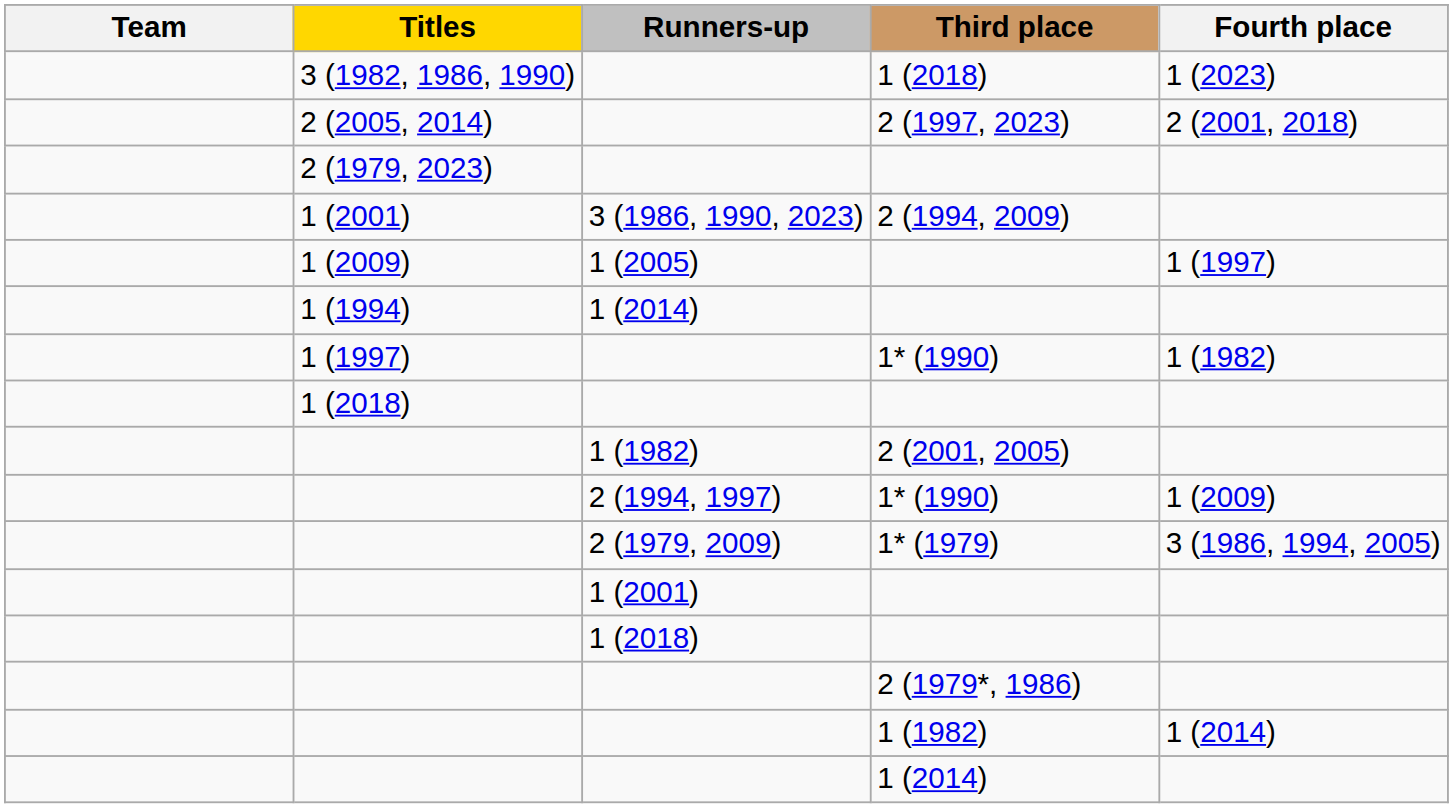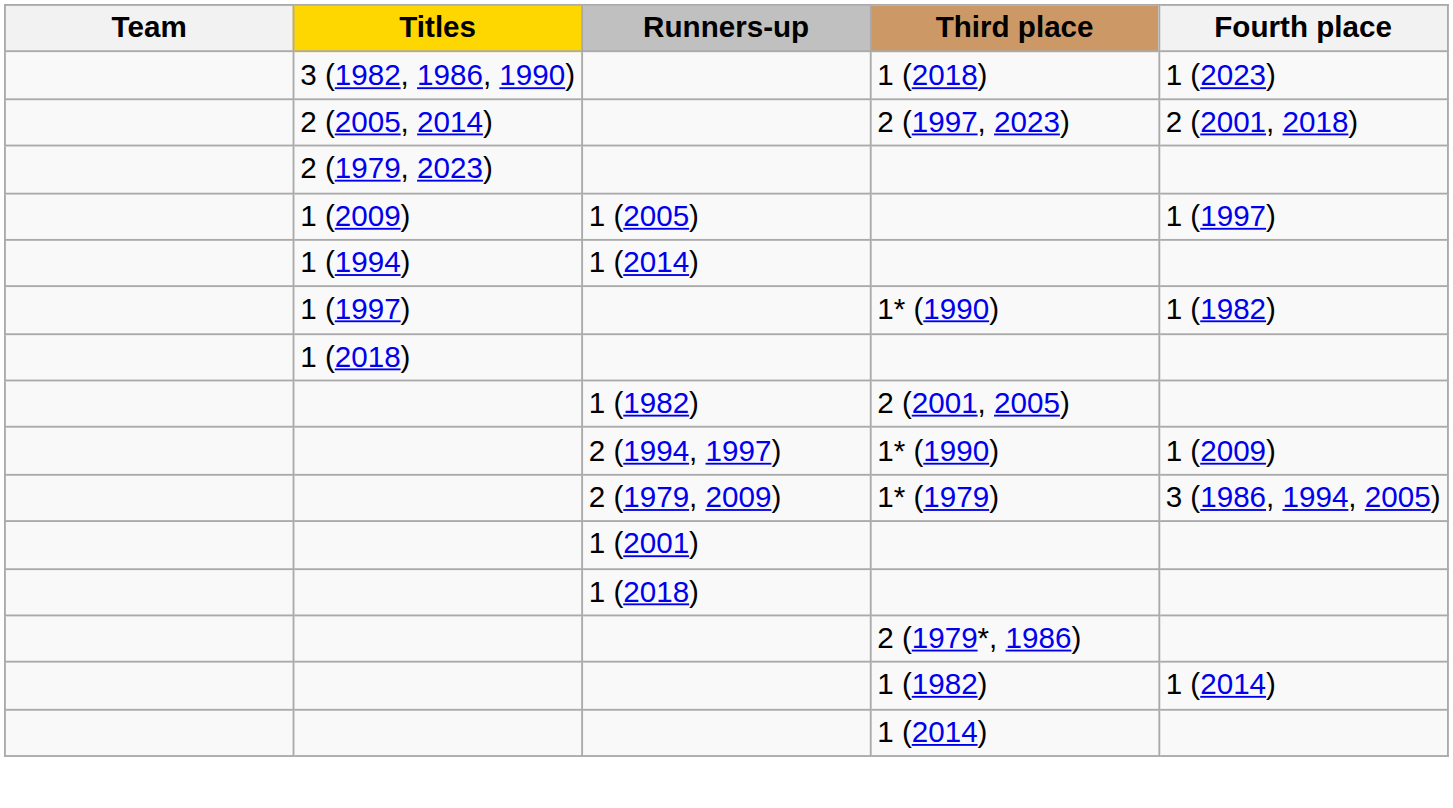 <table class="wikitable sortable">
 <tr>
 <th>Team</th>
 <th style="background:#FFD700;" width=20%>Titles</th>
 <th style="background:#C0C0C0;" width=20%>Runners-up</th>
 <th style="background:#CC9966;" width=20%>Third place</th>
 <th width=20%>Fourth place</th>
 </tr>
 <tr>
 <td></td>
 <td>3 (<a href='#'>1982</a>, <a href='#'>1986</a>, <a href='#'>1990</a>)</td>
 <td></td>
 <td>1 (<a href='#'>2018</a>)</td>
 <td>1 (<a href='#'>2023</a>)</td>
 </tr>
 <tr>
 <td></td>
 <td>2 (<a href='#'>2005</a>, <a href='#'>2014</a>)</td>
 <td></td>
 <td>2 (<a href='#'>1997</a>, <a href='#'>2023</a>)</td>
 <td>2 (<a href='#'>2001</a>, <a href='#'>2018</a>)</td>
 </tr>
 <tr>
 <td></td>
 <td>2 (<a href='#'>1979</a>, <a href='#'>2023</a>)</td>
 <td></td>
 <td></td>
-<td></td>
-</tr>
-<tr>
-<td></td>
-<td>1 (<a href='#'>2001</a>)</td>
-<td>3 (<a href='#'>1986</a>, <a href='#'>1990</a>, <a href='#'>2023</a>)</td>
-<td>2 (<a href='#'>1994</a>, <a href='#'>2009</a>)</td>
 <td></td>
 </tr>
 <tr>
 <td></td>
 <td>1 (<a href='#'>2009</a>)</td>
 <td>1 (<a href='#'>2005</a>)</td>
 <td></td>
 <td>1 (<a href='#'>1997</a>)</td>
 </tr>
 <tr>
 <td></td>
 <td>1 (<a href='#'>1994</a>)</td>
 <td>1 (<a href='#'>2014</a>)</td>
 <td></td>
 <td></td>
 </tr>
 <tr>
 <td></td>
 <td>1 (<a href='#'>1997</a>)</td>
 <td></td>
 <td>1* (<a href='#'>1990</a>)</td>
 <td>1 (<a href='#'>1982</a>)</td>
 </tr>
 <tr>
 <td></td>
 <td>1 (<a href='#'>2018</a>)</td>
 <td></td>
 <td></td>
 <td></td>
 </tr>
 <tr>
 <td></td>
 <td></td>
 <td>1 (<a href='#'>1982</a>)</td>
 <td>2 (<a href='#'>2001</a>, <a href='#'>2005</a>)</td>
 <td></td>
 </tr>
 <tr>
 <td></td>
 <td></td>
 <td>2 (<a href='#'>1994</a>, <a href='#'>1997</a>)</td>
 <td>1* (<a href='#'>1990</a>)</td>
 <td>1  (<a href='#'>2009</a>)</td>
 </tr>
 <tr>
 <td></td>
 <td></td>
 <td>2 (<a href='#'>1979</a>, <a href='#'>2009</a>)</td>
 <td>1* (<a href='#'>1979</a>)</td>
 <td>3 (<a href='#'>1986</a>, <a href='#'>1994</a>, <a href='#'>2005</a>)</td>
 </tr>
 <tr>
 <td></td>
 <td></td>
 <td>1 (<a href='#'>2001</a>)</td>
 <td></td>
 <td></td>
 </tr>
 <tr>
 <td></td>
 <td></td>
 <td>1 (<a href='#'>2018</a>)</td>
 <td></td>
 <td></td>
 </tr>
 <tr>
 <td></td>
 <td></td>
 <td></td>
 <td>2 (<a href='#'>1979</a>*, <a href='#'>1986</a>)</td>
 <td></td>
 </tr>
 <tr>
 <td></td>
 <td></td>
 <td></td>
 <td>1 (<a href='#'>1982</a>)</td>
 <td>1 (<a href='#'>2014</a>)</td>
 </tr>
 <tr>
 <td></td>
 <td></td>
 <td></td>
 <td>1 (<a href='#'>2014</a>)</td>
 <td></td>
 </tr>
 </table>
